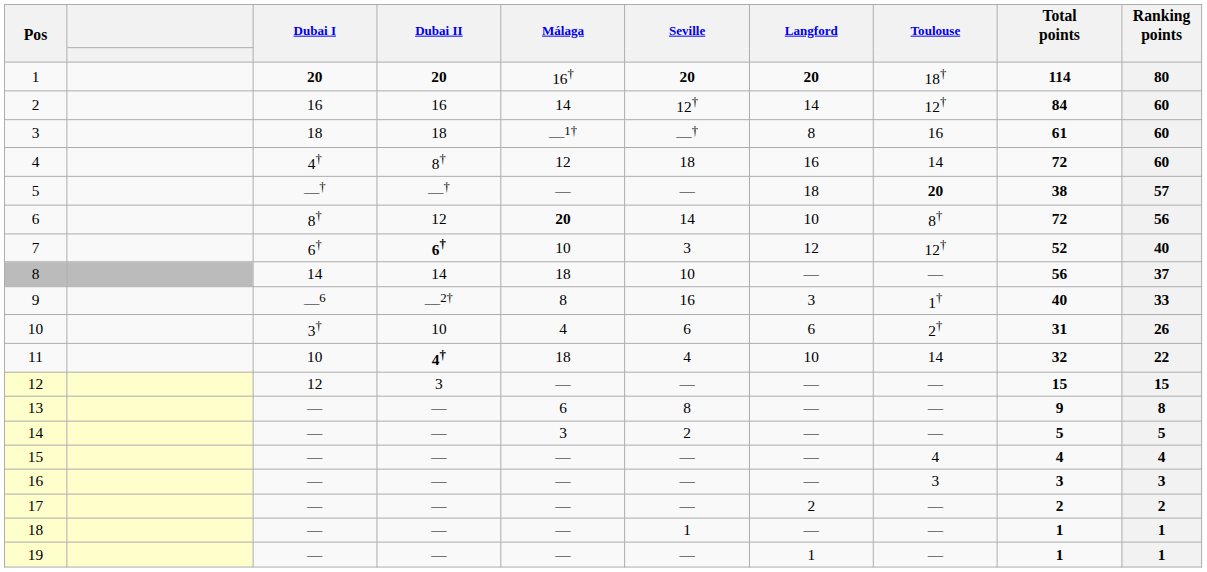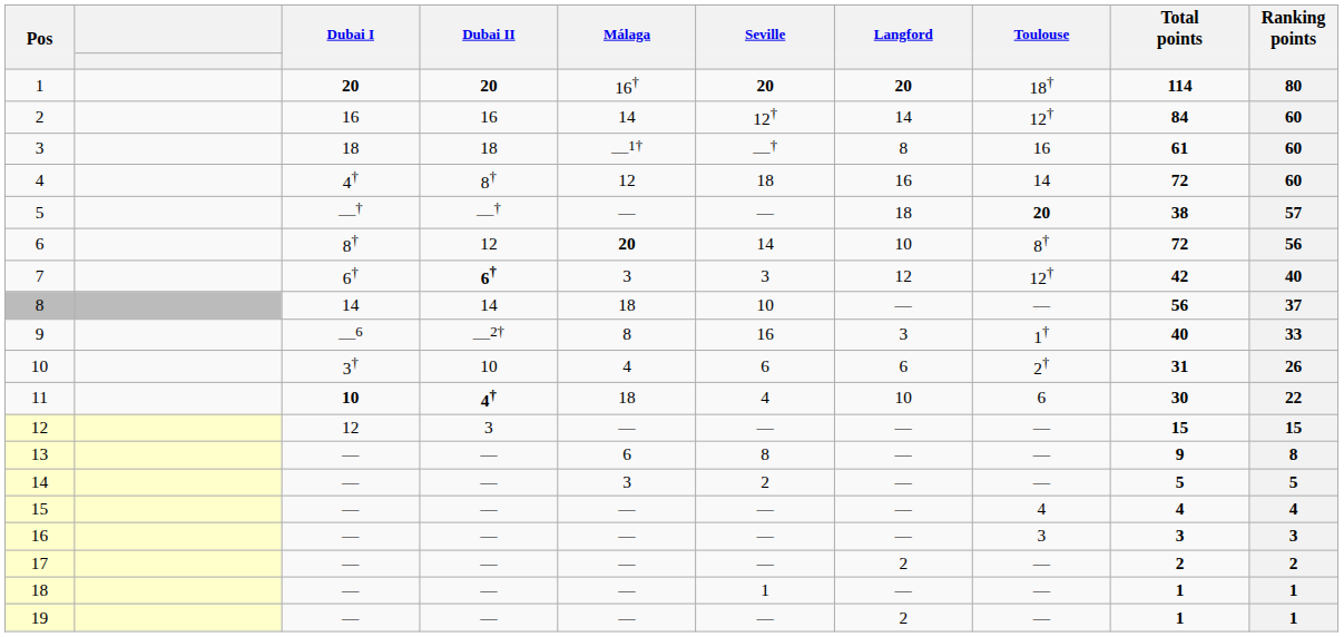 <table class="wikitable sortable" style="text-align:center;">
 <tr style="font-size:85%;vertical-align:top;">
 <th style="border-bottom:1px solid transparent;padding:2px;font-size:120%;"><br>Pos</th>
 <th></th>
 <th style="border-bottom:1px solid transparent;;"><br><a href='#'>Dubai I</a></th>
 <th style="border-bottom:1px solid transparent;;"><br><a href='#'>Dubai II</a></th>
 <th style="border-bottom:1px solid transparent;;"><br><a href='#'>Málaga</a></th>
 <th style="border-bottom:1px solid transparent;;"><br><a href='#'>Seville</a></th>
 <th style="border-bottom:1px solid transparent;;"><br><a href='#'>Langford</a></th>
 <th style="border-bottom:1px solid transparent;;"><br><a href='#'>Toulouse</a></th>
 <th style="border-bottom:1px solid transparent;padding:2px;font-size:120%;">Total<br>points</th>
 <th style="border-bottom:1px solid transparent;padding:2px;font-size:120%;">Ranking<br>points</th>
 </tr>
 <tr style="line-height:8px;">
 <th data-sort-type="number" max-width=4em width=4%></th>
 <th data-sort-type="text" max-width=12em width=12%></th>
 <th data-sort-type="number" max-width=8em width=8%></th>
 <th data-sort-type="number" max-width=8em width=8%></th>
 <th data-sort-type="number" max-width=8em width=8%></th>
 <th data-sort-type="number" max-width=8em width=8%></th>
 <th data-sort-type="number" max-width=8em width=8%></th>
 <th data-sort-type="number" max-width=8em width=8%></th>
 <th data-sort-type="number" max-width=8em width=8%></th>
 <th data-sort-type="number" max-width=5em width=5%> </th>
 </tr>
 <tr>
 <td>1</td>
 <td align=left></td>
 <td><strong>20</strong></td>
 <td><strong>20</strong></td>
 <td>16<sup>†</sup></td>
 <td><strong>20</strong></td>
 <td><strong>20</strong></td>
 <td>18<sup>†</sup></td>
 <td><strong>114</strong></td>
 <th>80</th>
 </tr>
 <tr>
 <td>2</td>
 <td align=left></td>
 <td>16</td>
 <td>16</td>
 <td>14</td>
 <td>12<sup>†</sup></td>
 <td>14</td>
 <td>12<sup>†</sup></td>
 <td><strong>84</strong></td>
 <th>60</th>
 </tr>
 <tr>
 <td>3</td>
 <td align=left></td>
 <td>18</td>
 <td>18</td>
 <td>—<sup>1†</sup></td>
 <td>—<sup>†</sup></td>
 <td>8</td>
 <td>16</td>
 <td><strong>61</strong></td>
 <th>60</th>
 </tr>
 <tr>
 <td>4</td>
 <td align=left></td>
 <td>4<sup>†</sup></td>
 <td>8<sup>†</sup></td>
 <td>12</td>
 <td>18</td>
 <td>16</td>
 <td>14</td>
 <td><strong>72</strong></td>
 <th>60</th>
 </tr>
 <tr>
 <td>5</td>
 <td align=left></td>
 <td>—<sup>†</sup></td>
 <td>—<sup>†</sup></td>
 <td>—</td>
 <td>—</td>
 <td>18</td>
 <td><strong>20</strong></td>
 <td><strong>38</strong></td>
 <th>57</th>
 </tr>
 <tr>
 <td>6</td>
 <td align=left></td>
 <td>8<sup>†</sup></td>
 <td>12</td>
 <td><strong>20</strong></td>
 <td>14</td>
 <td>10</td>
 <td>8<sup>†</sup></td>
 <td><strong>72</strong></td>
 <th>56</th>
 </tr>
 <tr>
 <td>7</td>
 <td align=left></td>
 <td>6<sup>†</sup></td>
 <td><strong>6<sup>†</sup></strong></td>
-<td>10</td>
+<td>3</td>
 <td>3</td>
 <td>12</td>
 <td>12<sup>†</sup></td>
-<td><strong>52</strong></td>
+<td><strong>42</strong></td>
 <th>40</th>
 </tr>
 <tr>
 <td bgcolor=#BBBBBB>8</td>
 <td bgcolor=#BBBBBB align=left><s></s></td>
 <td>14</td>
 <td>14</td>
 <td>18</td>
 <td>10</td>
 <td>—</td>
 <td>—</td>
 <td><strong>56</strong></td>
 <th>37</th>
 </tr>
 <tr>
 <td>9</td>
 <td align=left></td>
 <td>—<sup>6</sup></td>
 <td>—<sup>2†</sup></td>
 <td>8</td>
 <td>16</td>
 <td>3</td>
 <td>1<sup>†</sup></td>
 <td><strong>40</strong></td>
 <th>33</th>
 </tr>
 <tr>
 <td>10</td>
 <td align=left></td>
 <td>3<sup>†</sup></td>
 <td>10</td>
 <td>4</td>
 <td>6</td>
 <td>6</td>
 <td>2<sup>†</sup></td>
 <td><strong>31</strong></td>
 <th>26</th>
 </tr>
 <tr>
 <td>11</td>
 <td align="left"></td>
-<td>10</td>
+<td><strong>10</strong></td>
 <td><strong>4<sup>†</sup></strong></td>
 <td>18</td>
 <td>4</td>
 <td>10</td>
-<td>14</td>
-<td><strong>32</strong></td>
+<td>6</td>
+<td><strong>30</strong></td>
 <th>22</th>
 </tr>
 <tr>
 <td bgcolor=#ffc>12</td>
 <td align="left" bgcolor=#ffc></td>
 <td>12</td>
 <td>3</td>
 <td>—</td>
 <td>—</td>
 <td>—</td>
 <td>—</td>
 <td><strong>15</strong></td>
 <th>15</th>
 </tr>
 <tr>
 <td bgcolor=#ffc>13</td>
 <td align="left" bgcolor=#ffc></td>
 <td>—</td>
 <td>—</td>
 <td>6</td>
 <td>8</td>
 <td>—</td>
 <td>—</td>
 <td><strong>9</strong></td>
 <th>8</th>
 </tr>
 <tr>
 <td bgcolor=#ffc>14</td>
 <td align="left" bgcolor=#ffc></td>
 <td>—</td>
 <td>—</td>
 <td>3</td>
 <td>2</td>
 <td>—</td>
 <td>—</td>
 <td><strong>5</strong></td>
 <th>5</th>
 </tr>
 <tr>
 <td bgcolor=#ffc>15</td>
 <td align="left" bgcolor=#ffc></td>
 <td>—</td>
 <td>—</td>
 <td>—</td>
 <td>—</td>
 <td>—</td>
 <td>4</td>
 <td><strong>4</strong></td>
 <th>4</th>
 </tr>
 <tr>
 <td bgcolor=#ffc>16</td>
 <td align="left" bgcolor=#ffc></td>
 <td>—</td>
 <td>—</td>
 <td>—</td>
 <td>—</td>
 <td>—</td>
 <td>3</td>
 <td><strong>3</strong></td>
 <th>3</th>
 </tr>
 <tr>
 <td bgcolor=#ffc>17</td>
 <td align="left" bgcolor=#ffc></td>
 <td>—</td>
 <td>—</td>
 <td>—</td>
 <td>—</td>
 <td>2</td>
 <td>—</td>
 <td><strong>2</strong></td>
 <th>2</th>
 </tr>
 <tr>
 <td bgcolor=#ffc>18</td>
 <td align="left" bgcolor=#ffc></td>
 <td>—</td>
 <td>—</td>
 <td>—</td>
 <td>1</td>
 <td>—</td>
 <td>—</td>
 <td><strong>1</strong></td>
 <th>1</th>
 </tr>
 <tr>
 <td bgcolor=#ffc>19</td>
 <td align="left" bgcolor=#ffc></td>
 <td>—</td>
 <td>—</td>
 <td>—</td>
 <td>—</td>
-<td>1</td>
+<td>2</td>
 <td>—</td>
 <td><strong>1</strong></td>
 <th>1</th>
 </tr>
 </table>
